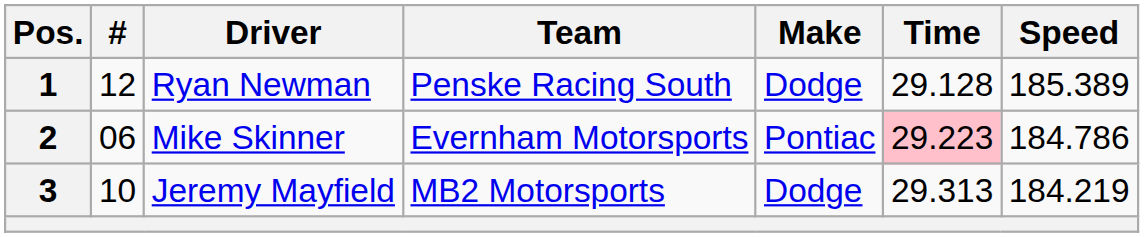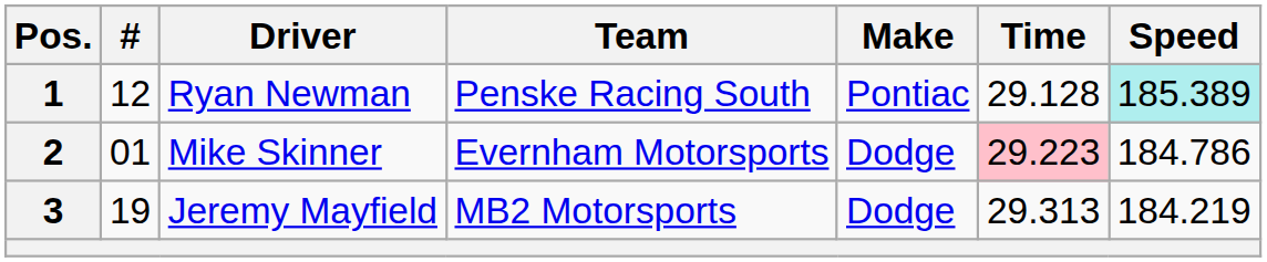 <table class="wikitable" style="font-size:95%">
 <tr>
 <th>Pos.</th>
 <th>#</th>
 <th>Driver</th>
 <th>Team</th>
 <th>Make</th>
 <th>Time</th>
 <th>Speed</th>
 </tr>
 <tr>
 <th>1</th>
 <td>12</td>
 <td><a href='#'>Ryan Newman</a></td>
 <td><a href='#'>Penske Racing South</a></td>
-<td><a href='#'>Dodge</a></td>
+<td><a href='#'>Pontiac</a></td>
 <td>29.128</td>
-<td>185.389</td>
+<td style="background: paleturquoise;">185.389</td>
 </tr>
 <tr>
 <th>2</th>
-<td>06</td>
+<td>01</td>
 <td><a href='#'>Mike Skinner</a></td>
 <td><a href='#'>Evernham Motorsports</a></td>
-<td><a href='#'>Pontiac</a></td>
+<td><a href='#'>Dodge</a></td>
 <td style="background: pink;">29.223</td>
 <td>184.786</td>
 </tr>
 <tr>
 <th>3</th>
-<td>10</td>
+<td>19</td>
 <td><a href='#'>Jeremy Mayfield</a></td>
 <td><a href='#'>MB2 Motorsports</a></td>
 <td><a href='#'>Dodge</a></td>
 <td>29.313</td>
 <td>184.219</td>
 </tr>
 <tr>
 <th colspan="7"></th>
 </tr>
 </table>
